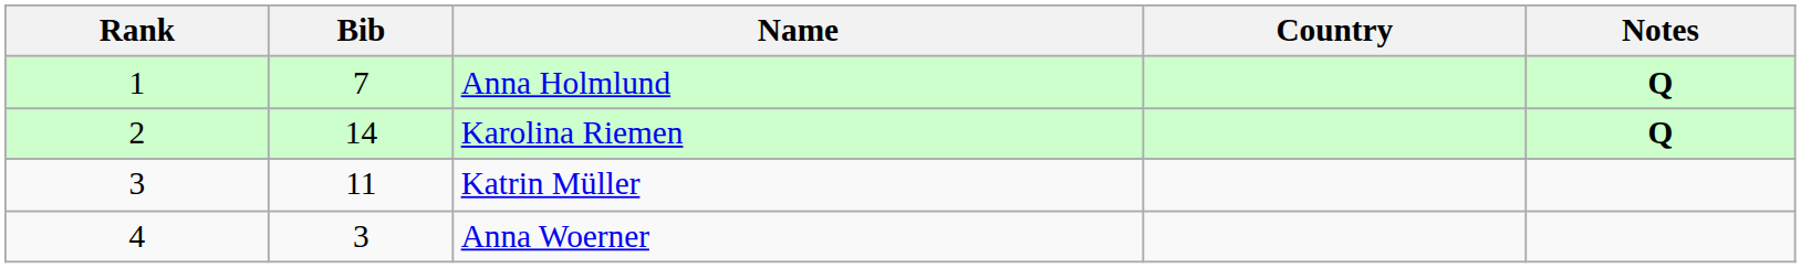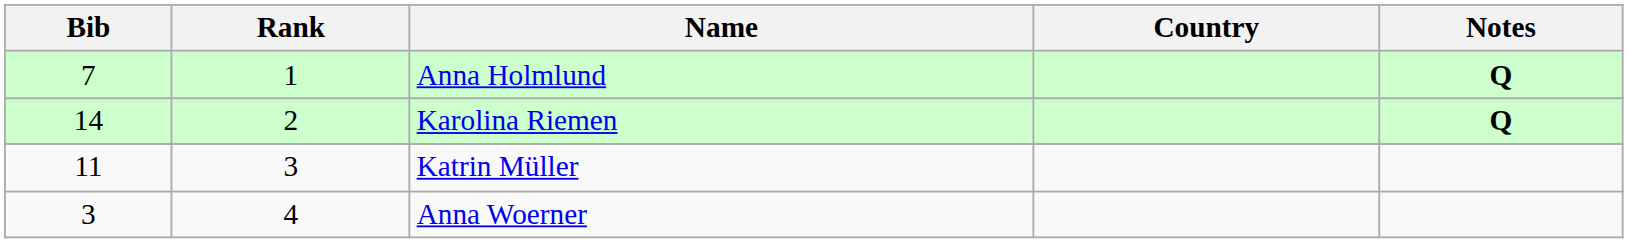 <table class="wikitable" style="text-align:center;" width=70%>
 <tr>
+<th>Bib</th>
 <th>Rank</th>
-<th>Bib</th>
 <th>Name</th>
 <th>Country</th>
 <th>Notes</th>
 </tr>
 <tr bgcolor="#ccffcc">
+<td>7</td>
 <td>1</td>
-<td>7</td>
 <td align=left><a href='#'>Anna Holmlund</a></td>
 <td align=left></td>
 <td><strong>Q</strong></td>
 </tr>
 <tr bgcolor="#ccffcc">
+<td>14</td>
 <td>2</td>
-<td>14</td>
 <td align=left><a href='#'>Karolina Riemen</a></td>
 <td align=left></td>
 <td><strong>Q</strong></td>
 </tr>
 <tr>
+<td>11</td>
 <td>3</td>
-<td>11</td>
 <td align=left><a href='#'>Katrin Müller</a></td>
 <td align=left></td>
 <td></td>
 </tr>
 <tr>
+<td>3</td>
 <td>4</td>
-<td>3</td>
 <td align=left><a href='#'>Anna Woerner</a></td>
 <td align=left></td>
 <td></td>
 </tr>
 </table>
